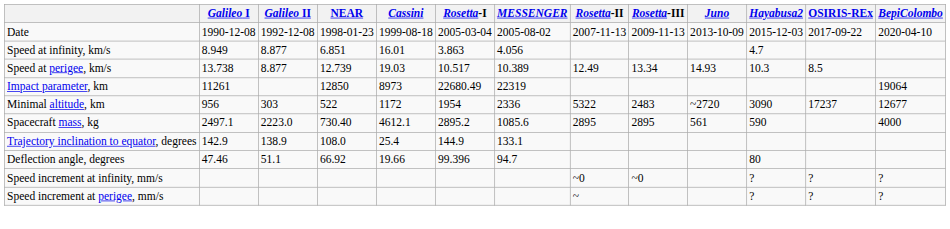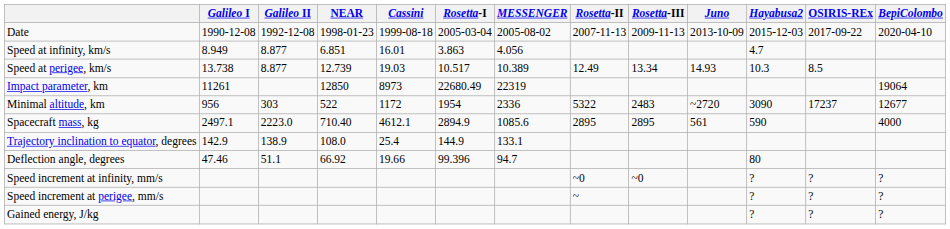 <table class="wikitable" border="1">
 <tr>
 <th></th>
 <th><a href='#'><em>Galileo</em> I</a></th>
 <th><a href='#'><em>Galileo</em> II</a></th>
 <th><a href='#'>NEAR</a></th>
 <th><a href='#'><em>Cassini</em></a></th>
 <th><a href='#'><em>Rosetta</em></a>-I</th>
 <th><em><a href='#'>MESSENGER</a></em></th>
 <th><em><a href='#'>Rosetta</a></em>-II</th>
 <th><em><a href='#'>Rosetta</a></em>-III</th>
 <th><em><a href='#'>Juno</a></em></th>
 <th><em><a href='#'>Hayabusa2</a></em></th>
 <th><a href='#'>OSIRIS-REx</a></th>
 <th><em><a href='#'>BepiColombo</a></em></th>
 </tr>
 <tr>
 <td>Date</td>
 <td>1990-12-08</td>
 <td>1992-12-08</td>
 <td>1998-01-23</td>
 <td>1999-08-18</td>
 <td>2005-03-04</td>
 <td>2005-08-02</td>
 <td>2007-11-13</td>
 <td>2009-11-13</td>
 <td>2013-10-09</td>
 <td>2015-12-03</td>
 <td>2017-09-22</td>
 <td>2020-04-10</td>
 </tr>
 <tr>
 <td>Speed at infinity, km/s</td>
 <td>8.949</td>
 <td>8.877</td>
 <td>6.851</td>
 <td>16.01</td>
 <td>3.863</td>
 <td>4.056</td>
 <td></td>
 <td></td>
 <td></td>
 <td>4.7</td>
 <td></td>
 <td></td>
 </tr>
 <tr>
 <td>Speed at <a href='#'>perigee</a>, km/s</td>
 <td>13.738</td>
 <td>8.877</td>
 <td>12.739</td>
 <td>19.03</td>
 <td>10.517</td>
 <td>10.389</td>
 <td>12.49</td>
 <td>13.34</td>
 <td>14.93</td>
 <td>10.3</td>
 <td>8.5</td>
 <td></td>
 </tr>
 <tr>
 <td><a href='#'>Impact parameter</a>, km</td>
 <td>11261</td>
 <td></td>
 <td>12850</td>
 <td>8973</td>
 <td>22680.49</td>
 <td>22319</td>
 <td></td>
 <td></td>
 <td></td>
 <td></td>
 <td></td>
 <td>19064</td>
 </tr>
 <tr>
 <td>Minimal <a href='#'>altitude</a>, km</td>
 <td>956</td>
 <td>303</td>
 <td>522</td>
 <td>1172</td>
 <td>1954</td>
 <td>2336</td>
 <td>5322</td>
 <td>2483</td>
 <td>~2720</td>
 <td>3090</td>
 <td>17237</td>
 <td>12677</td>
 </tr>
 <tr>
 <td>Spacecraft <a href='#'>mass</a>, kg</td>
 <td>2497.1</td>
 <td>2223.0</td>
-<td>730.40</td>
+<td>710.40</td>
 <td>4612.1</td>
-<td>2895.2</td>
+<td>2894.9</td>
 <td>1085.6</td>
 <td>2895</td>
 <td>2895</td>
 <td>561</td>
 <td>590</td>
 <td></td>
 <td>4000</td>
 </tr>
 <tr>
 <td><a href='#'>Trajectory inclination to equator</a>, degrees</td>
 <td>142.9</td>
 <td>138.9</td>
 <td>108.0</td>
 <td>25.4</td>
 <td>144.9</td>
 <td>133.1</td>
 <td></td>
 <td></td>
 <td></td>
 <td></td>
 <td></td>
 <td></td>
 </tr>
 <tr>
 <td>Deflection angle, degrees</td>
 <td>47.46</td>
 <td>51.1</td>
 <td>66.92</td>
 <td>19.66</td>
 <td>99.396</td>
 <td>94.7</td>
 <td></td>
 <td></td>
 <td></td>
 <td>80</td>
 <td></td>
 <td></td>
 </tr>
 <tr>
 <td>Speed increment at infinity, mm/s</td>
 <td></td>
 <td></td>
 <td></td>
 <td></td>
 <td></td>
 <td></td>
 <td>~0</td>
 <td>~0</td>
 <td></td>
 <td>?</td>
 <td>?</td>
 <td>?</td>
 </tr>
 <tr>
 <td>Speed increment at <a href='#'>perigee</a>, mm/s</td>
 <td></td>
 <td></td>
 <td></td>
 <td></td>
 <td></td>
 <td></td>
 <td>~</td>
 <td></td>
 <td></td>
 <td>?</td>
 <td>?</td>
 <td>?</td>
 </tr>
+<tr>
+<td>Gained energy, J/kg</td>
+<td><strong></strong></td>
+<td></td>
+<td><strong></strong></td>
+<td></td>
+<td><strong></strong></td>
+<td></td>
+<td></td>
+<td></td>
+<td></td>
+<td>?</td>
+<td>?</td>
+<td>?</td>
+</tr>
 </table>
